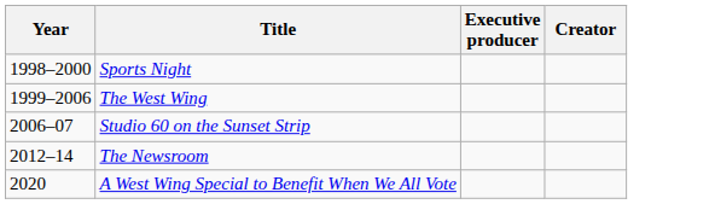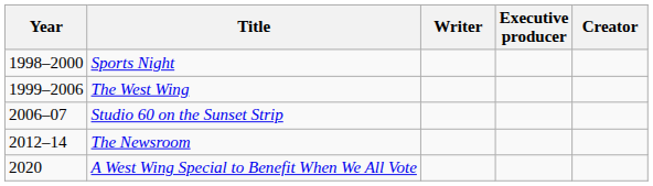 <table class="wikitable">
 <tr>
 <th scope=col>Year</th>
 <th scope=col>Title</th>
+<th scope=col width=65>Writer</th>
 <th scope=col width=65>Executive producer</th>
 <th scope=col width=65>Creator</th>
 </tr>
 <tr>
 <td>1998–2000</td>
 <td><em><a href='#'>Sports Night</a></em></td>
 <td></td>
 <td></td>
+<td></td>
 </tr>
 <tr>
 <td>1999–2006</td>
 <td><em><a href='#'>The West Wing</a></em></td>
+<td></td>
 <td></td>
 <td></td>
 </tr>
 <tr>
 <td>2006–07</td>
 <td><em><a href='#'>Studio 60 on the Sunset Strip</a></em></td>
 <td></td>
 <td></td>
+<td></td>
 </tr>
 <tr>
 <td>2012–14</td>
 <td><em><a href='#'>The Newsroom</a></em></td>
+<td></td>
 <td></td>
 <td></td>
 </tr>
 <tr>
 <td>2020</td>
 <td><em><a href='#'>A West Wing Special to Benefit When We All Vote</a></em></td>
 <td></td>
 <td></td>
+<td></td>
 </tr>
 </table>
